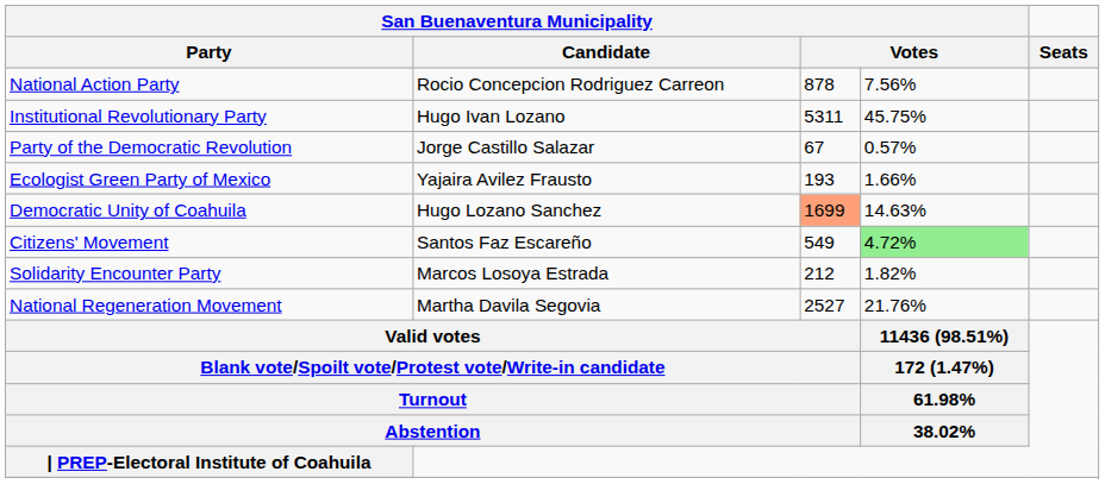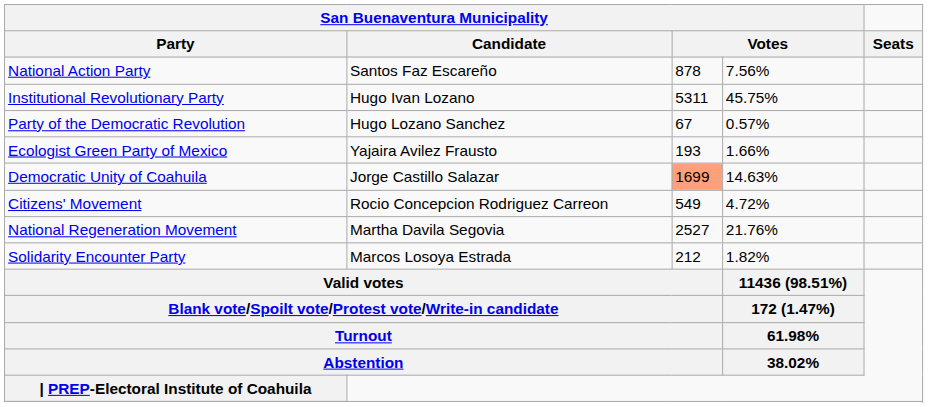 <table class="wikitable collapsible collapsed" style="font-size:95%; width:72%; line-height:126%; margin-bottom:0">
 <tr>
 <th Colspan = 4><strong><a href='#'>San Buenaventura Municipality</a></strong></th>
 </tr>
 <tr style="background:#efefef;">
 <th Colspan = 1><strong>Party</strong></th>
 <th Colspan = 1><strong>Candidate</strong></th>
 <th Colspan = 2><strong>Votes</strong></th>
 <th Colspan = 1><strong>Seats</strong></th>
 </tr>
 <tr>
 <td> <a href='#'>National Action Party</a></td>
-<td>Rocio Concepcion Rodriguez Carreon</td>
+<td>Santos Faz Escareño</td>
 <td>878</td>
 <td>7.56%</td>
 <td></td>
 </tr>
 <tr>
 <td> <a href='#'>Institutional Revolutionary Party</a></td>
 <td>Hugo Ivan Lozano</td>
 <td>5311</td>
 <td>45.75%</td>
 <td></td>
 </tr>
 <tr>
 <td> <a href='#'>Party of the Democratic Revolution</a></td>
-<td>Jorge Castillo Salazar</td>
+<td>Hugo Lozano Sanchez</td>
 <td>67</td>
 <td>0.57%</td>
 <td></td>
 </tr>
 <tr>
 <td> <a href='#'>Ecologist Green Party of Mexico</a></td>
 <td>Yajaira Avilez Frausto</td>
 <td>193</td>
 <td>1.66%</td>
 <td></td>
 </tr>
 <tr>
 <td><a href='#'>Democratic Unity of Coahuila</a></td>
-<td>Hugo Lozano Sanchez</td>
+<td>Jorge Castillo Salazar</td>
 <td style="background: lightsalmon;">1699</td>
 <td>14.63%</td>
 <td></td>
 </tr>
 <tr>
 <td> <a href='#'>Citizens' Movement</a></td>
-<td>Santos Faz Escareño</td>
+<td>Rocio Concepcion Rodriguez Carreon</td>
 <td>549</td>
-<td style="background: lightgreen;">4.72%</td>
+<td>4.72%</td>
+<td></td>
+</tr>
+<tr>
+<td> <a href='#'>National Regeneration Movement</a></td>
+<td>Martha Davila Segovia</td>
+<td>2527</td>
+<td>21.76%</td>
 <td></td>
 </tr>
 <tr>
 <td> <a href='#'>Solidarity Encounter Party</a></td>
 <td>Marcos Losoya Estrada</td>
 <td>212</td>
 <td>1.82%</td>
-<td></td>
-</tr>
-<tr>
-<td> <a href='#'>National Regeneration Movement</a></td>
-<td>Martha Davila Segovia</td>
-<td>2527</td>
-<td>21.76%</td>
 <td></td>
 </tr>
 <tr>
 <th Colspan = 3><strong>Valid votes</strong></th>
 <th>11436 (98.51%)</th>
 </tr>
 <tr>
 <th Colspan = 3><strong><a href='#'>Blank vote</a>/<a href='#'>Spoilt vote</a>/<a href='#'>Protest vote</a>/<a href='#'>Write-in candidate</a></strong></th>
 <th>172 (1.47%)</th>
 </tr>
 <tr>
 <th Colspan = 3><strong><a href='#'>Turnout</a></strong></th>
 <th>61.98%</th>
 </tr>
 <tr>
 <th Colspan = 3><strong><a href='#'>Abstention</a></strong></th>
 <th>38.02%</th>
 </tr>
 <tr>
 <th Colspan =>| <a href='#'>PREP</a>-Electoral Institute of Coahuila</th>
 </tr>
 <tr>
 </tr>
 </table>
